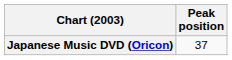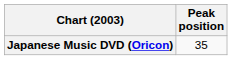 <table class="wikitable plainrowheaders" style="text-align:center">
 <tr>
 <th scope="col">Chart (2003)</th>
 <th scope="col">Peak<br>position</th>
 </tr>
 <tr>
 <th scope="row">Japanese Music DVD (<a href='#'>Oricon</a>)</th>
-<td>37</td>
+<td>35</td>
 </tr>
 </table>
